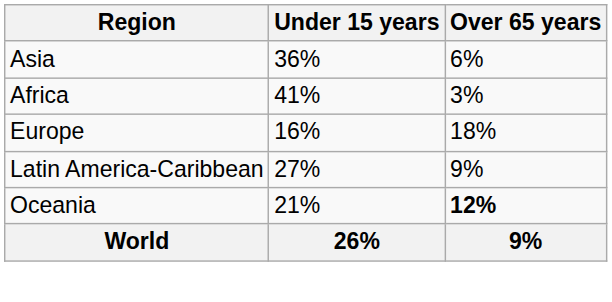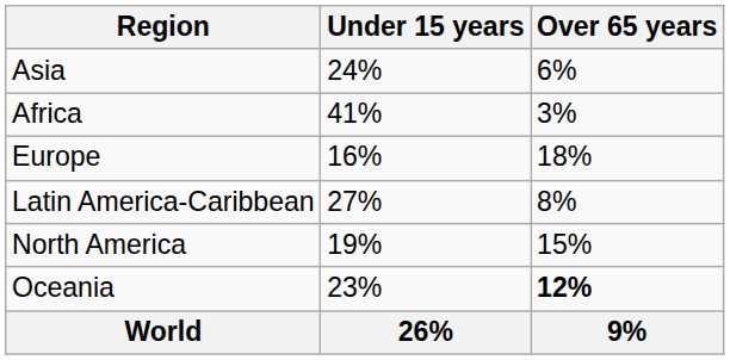 <table class="wikitable">
 <tr>
 <th>Region</th>
 <th>Under 15 years</th>
 <th>Over 65 years</th>
 </tr>
 <tr>
 <td>Asia</td>
-<td>36%</td>
+<td>24%</td>
 <td>6%</td>
 </tr>
 <tr>
 <td>Africa</td>
 <td>41%</td>
 <td>3%</td>
 </tr>
 <tr>
 <td>Europe</td>
 <td>16%</td>
 <td>18%</td>
 </tr>
 <tr>
 <td>Latin America-Caribbean</td>
 <td>27%</td>
-<td>9%</td>
+<td>8%</td>
+</tr>
+<tr>
+<td>North America</td>
+<td>19%</td>
+<td>15%</td>
 </tr>
 <tr>
 <td>Oceania</td>
-<td>21%</td>
+<td>23%</td>
 <td><strong>12%</strong></td>
 </tr>
 <tr>
 <th>World</th>
 <th>26%</th>
 <th>9%</th>
 </tr>
 </table>
